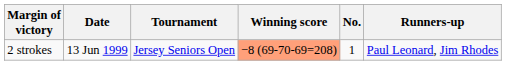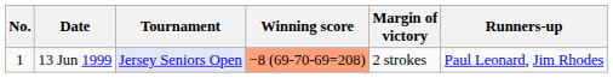 <table class="wikitable" style="font-size:95%;">
 <tr>
-<th>Margin of<br>victory</th>
+<th>No.</th>
 <th>Date</th>
 <th>Tournament</th>
 <th>Winning score</th>
-<th>No.</th>
+<th>Margin of<br>victory</th>
 <th>Runners-up</th>
 </tr>
 <tr>
+<td align=center>1</td>
+<td align=right>13 Jun <a href='#'>1999</a></td>
+<td style="background: lavender;"><a href='#'>Jersey Seniors Open</a></td>
+<td style="background: lightsalmon;">−8 (69-70-69=208)</td>
 <td>2 strokes</td>
-<td align=right>13 Jun <a href='#'>1999</a></td>
-<td><a href='#'>Jersey Seniors Open</a></td>
-<td style="background: lightsalmon;">−8 (69-70-69=208)</td>
-<td align=center>1</td>
 <td> <a href='#'>Paul Leonard</a>,  <a href='#'>Jim Rhodes</a></td>
 </tr>
 </table>
